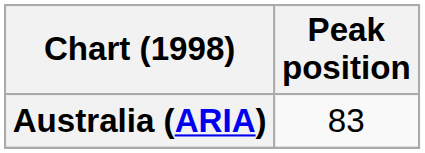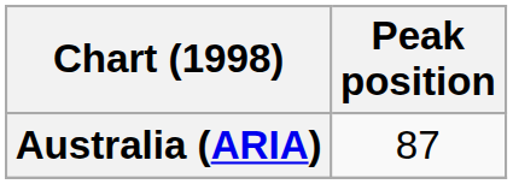 <table class="wikitable sortable plainrowheaders" style="text-align:center">
 <tr>
 <th>Chart (1998)</th>
 <th>Peak<br>position</th>
 </tr>
 <tr>
 <th scope="row">Australia (<a href='#'>ARIA</a>)</th>
-<td>83</td>
+<td>87</td>
 </tr>
 <tr>
 </tr>
 </table>
